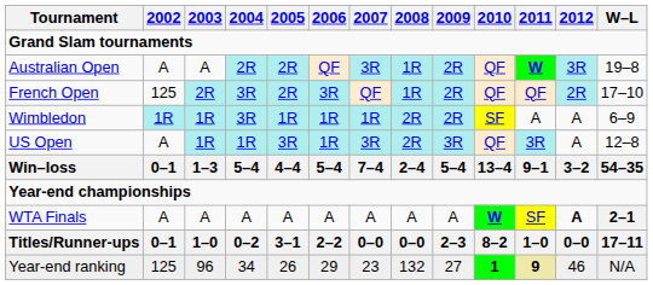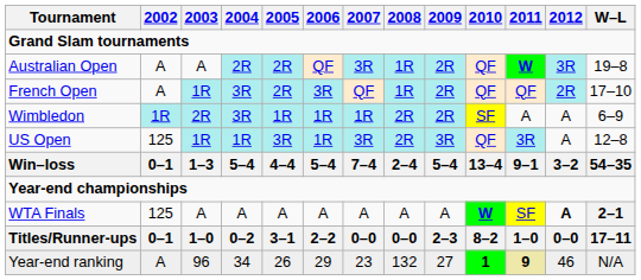 <table class="wikitable" style="text-align:center;font-size:97%">
 <tr>
 <th>Tournament</th>
 <th><a href='#'>2002</a></th>
 <th><a href='#'>2003</a></th>
 <th><a href='#'>2004</a></th>
 <th><a href='#'>2005</a></th>
 <th><a href='#'>2006</a></th>
 <th><a href='#'>2007</a></th>
 <th><a href='#'>2008</a></th>
 <th><a href='#'>2009</a></th>
 <th><a href='#'>2010</a></th>
 <th><a href='#'>2011</a></th>
 <th><a href='#'>2012</a></th>
 <th>W–L</th>
 </tr>
 <tr>
 <td colspan="16" align="left"><strong>Grand Slam tournaments</strong></td>
 </tr>
 <tr>
 <td align="left"><a href='#'>Australian Open</a></td>
 <td>A</td>
 <td>A</td>
 <td bgcolor="#afeeee"><a href='#'>2R</a></td>
 <td bgcolor="#afeeee"><a href='#'>2R</a></td>
 <td bgcolor="#ffebcd"><a href='#'>QF</a></td>
 <td bgcolor="#afeeee"><a href='#'>3R</a></td>
 <td bgcolor="#afeeee"><a href='#'>1R</a></td>
 <td bgcolor="#afeeee"><a href='#'>2R</a></td>
 <td bgcolor="#ffebcd"><a href='#'>QF</a></td>
 <td bgcolor="lime"><a href='#'><strong>W</strong></a></td>
 <td bgcolor="#afeeee"><a href='#'>3R</a></td>
 <td>19–8</td>
 </tr>
 <tr>
 <td align="left"><a href='#'>French Open</a></td>
-<td>125</td>
-<td bgcolor="#afeeee"><a href='#'>2R</a></td>
+<td>A</td>
+<td bgcolor="#afeeee"><a href='#'>1R</a></td>
 <td bgcolor="#afeeee"><a href='#'>3R</a></td>
 <td bgcolor="#afeeee"><a href='#'>2R</a></td>
 <td bgcolor="#afeeee"><a href='#'>3R</a></td>
 <td bgcolor="#ffebcd"><a href='#'>QF</a></td>
 <td bgcolor="#afeeee"><a href='#'>1R</a></td>
 <td bgcolor="#afeeee"><a href='#'>2R</a></td>
 <td bgcolor="#ffebcd"><a href='#'>QF</a></td>
 <td bgcolor="#ffebcd"><a href='#'>QF</a></td>
 <td bgcolor="#afeeee"><a href='#'>2R</a></td>
 <td>17–10</td>
 </tr>
 <tr>
 <td align="left"><a href='#'>Wimbledon</a></td>
 <td bgcolor="#afeeee"><a href='#'>1R</a></td>
-<td bgcolor="#afeeee"><a href='#'>1R</a></td>
+<td bgcolor="#afeeee"><a href='#'>2R</a></td>
 <td bgcolor="#afeeee"><a href='#'>3R</a></td>
 <td bgcolor="#afeeee"><a href='#'>1R</a></td>
 <td bgcolor="#afeeee"><a href='#'>1R</a></td>
 <td bgcolor="#afeeee"><a href='#'>1R</a></td>
 <td bgcolor="#afeeee"><a href='#'>2R</a></td>
 <td bgcolor="#afeeee"><a href='#'>2R</a></td>
 <td bgcolor="yellow"><a href='#'>SF</a></td>
 <td>A</td>
 <td>A</td>
 <td>6–9</td>
 </tr>
 <tr>
 <td align="left"><a href='#'>US Open</a></td>
-<td>A</td>
+<td>125</td>
 <td bgcolor="#afeeee"><a href='#'>1R</a></td>
 <td bgcolor="#afeeee"><a href='#'>1R</a></td>
 <td bgcolor="#afeeee"><a href='#'>3R</a></td>
 <td bgcolor="#afeeee"><a href='#'>1R</a></td>
 <td bgcolor="#afeeee"><a href='#'>3R</a></td>
 <td bgcolor="#afeeee"><a href='#'>2R</a></td>
 <td bgcolor="#afeeee"><a href='#'>3R</a></td>
 <td bgcolor="#ffebcd"><a href='#'>QF</a></td>
 <td bgcolor="#afeeee"><a href='#'>3R</a></td>
 <td>A</td>
 <td>12–8</td>
 </tr>
 <tr>
 <th style="text-align:left">Win–loss</th>
 <th>0–1</th>
 <th>1–3</th>
 <th>5–4</th>
 <th>4–4</th>
 <th>5–4</th>
 <th>7–4</th>
 <th>2–4</th>
 <th>5–4</th>
 <th>13–4</th>
 <th>9–1</th>
 <th>3–2</th>
 <th>54–35</th>
 </tr>
 <tr>
 <td colspan="19" align="left"><strong>Year-end championships</strong></td>
 </tr>
 <tr>
 <td align="left"><a href='#'>WTA Finals</a></td>
-<td>A</td>
+<td>125</td>
 <td>A</td>
 <td>A</td>
 <td>A</td>
 <td>A</td>
 <td>A</td>
 <td>A</td>
 <td>A</td>
 <td bgcolor="lime"><a href='#'><strong>W</strong></a></td>
 <td bgcolor="yellow"><a href='#'>SF</a></td>
 <td><strong>A</strong></td>
 <th>2–1</th>
 </tr>
 <tr>
 <th style="text-align:left">Titles/Runner-ups</th>
 <th>0–1</th>
 <th>1–0</th>
 <th>0–2</th>
 <th>3–1</th>
 <th>2–2</th>
 <th>0–0</th>
 <th>0–0</th>
 <th>2–3</th>
 <th>8–2</th>
 <th>1–0</th>
 <th>0–0</th>
 <th>17–11</th>
 </tr>
 <tr bgcolor="#efefef">
 <td align="left">Year-end ranking</td>
-<td>125</td>
+<td>A</td>
 <td>96</td>
 <td>34</td>
 <td>26</td>
 <td>29</td>
 <td>23</td>
 <td>132</td>
 <td>27</td>
 <td bgcolor="lime"><strong>1</strong></td>
 <td bgcolor="#eee8AA"><strong>9</strong></td>
 <td>46</td>
 <td>N/A</td>
 </tr>
 </table>
